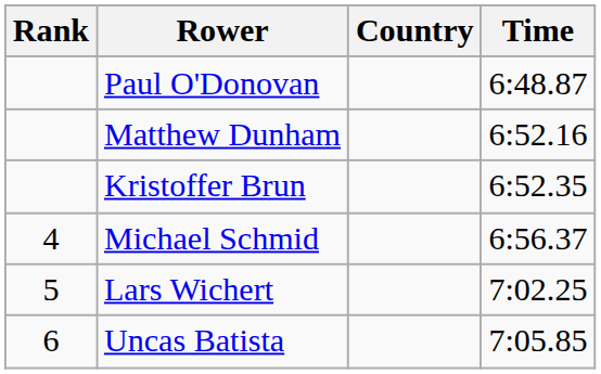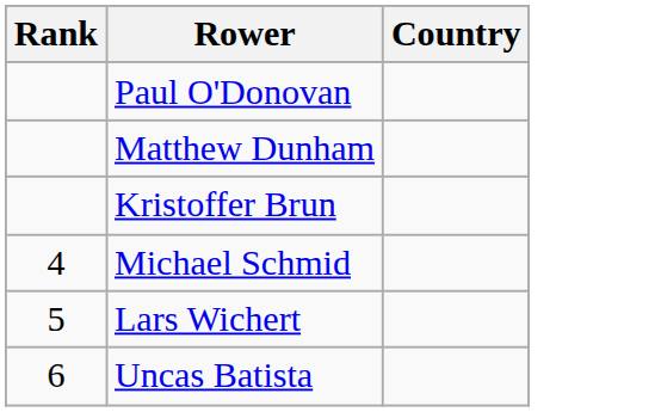 <table class="wikitable" style="text-align:center">
 <tr>
 <th>Rank</th>
 <th>Rower</th>
 <th>Country</th>
-<th>Time</th>
 </tr>
 <tr>
 <td></td>
 <td align="left"><a href='#'>Paul O'Donovan</a></td>
 <td align="left"></td>
-<td>6:48.87</td>
 </tr>
 <tr>
 <td></td>
 <td align="left"><a href='#'>Matthew Dunham</a></td>
 <td align="left"></td>
-<td>6:52.16</td>
 </tr>
 <tr>
 <td></td>
 <td align="left"><a href='#'>Kristoffer Brun</a></td>
 <td align="left"></td>
-<td>6:52.35</td>
 </tr>
 <tr>
 <td>4</td>
 <td align="left"><a href='#'>Michael Schmid</a></td>
 <td align="left"></td>
-<td>6:56.37</td>
 </tr>
 <tr>
 <td>5</td>
 <td align="left"><a href='#'>Lars Wichert</a></td>
 <td align="left"></td>
-<td>7:02.25</td>
 </tr>
 <tr>
 <td>6</td>
 <td align="left"><a href='#'>Uncas Batista</a></td>
 <td align="left"></td>
-<td>7:05.85</td>
 </tr>
 </table>
